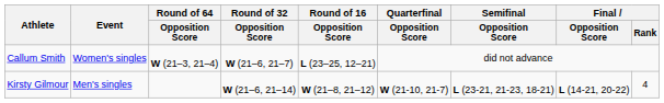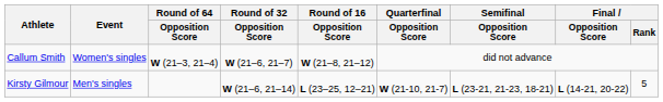 <table class=wikitable style="font-size:90%">
 <tr>
 <th rowspan=2>Athlete</th>
 <th rowspan=2>Event</th>
 <th>Round of 64</th>
 <th>Round of 32</th>
 <th>Round of 16</th>
 <th>Quarterfinal</th>
 <th>Semifinal</th>
 <th colspan=2>Final / </th>
 </tr>
 <tr style="font-size:95%">
 <th>Opposition<br>Score</th>
 <th>Opposition<br>Score</th>
 <th>Opposition<br>Score</th>
 <th>Opposition<br>Score</th>
 <th>Opposition<br>Score</th>
 <th>Opposition<br>Score</th>
 <th>Rank</th>
 </tr>
 <tr align=center>
 <td align=left><a href='#'>Callum Smith</a></td>
 <td align=left><a href='#'>Women's singles</a></td>
 <td><br><strong>W</strong> (21–3, 21–4)</td>
 <td><br><strong>W</strong> (21–6, 21–7)</td>
-<td><br><strong>L</strong> (23–25, 12–21)</td>
+<td><br><strong>W</strong> (21–8, 21–12)</td>
 <td colspan="4">did not advance</td>
 </tr>
 <tr align=center>
 <td align=left><a href='#'>Kirsty Gilmour</a></td>
 <td align=left><a href='#'>Men's singles</a></td>
 <td></td>
 <td><br><strong>W</strong> (21–6, 21–14)</td>
-<td><br><strong>W</strong> (21–8, 21–12)</td>
+<td><br><strong>L</strong> (23–25, 12–21)</td>
 <td><br><strong>W</strong> (21-10, 21-7)</td>
 <td><br><strong>L</strong> (23-21, 21-23, 18-21)</td>
 <td><br><strong>L</strong> (14-21, 20-22)</td>
-<td>4</td>
+<td>5</td>
 </tr>
 </table>
